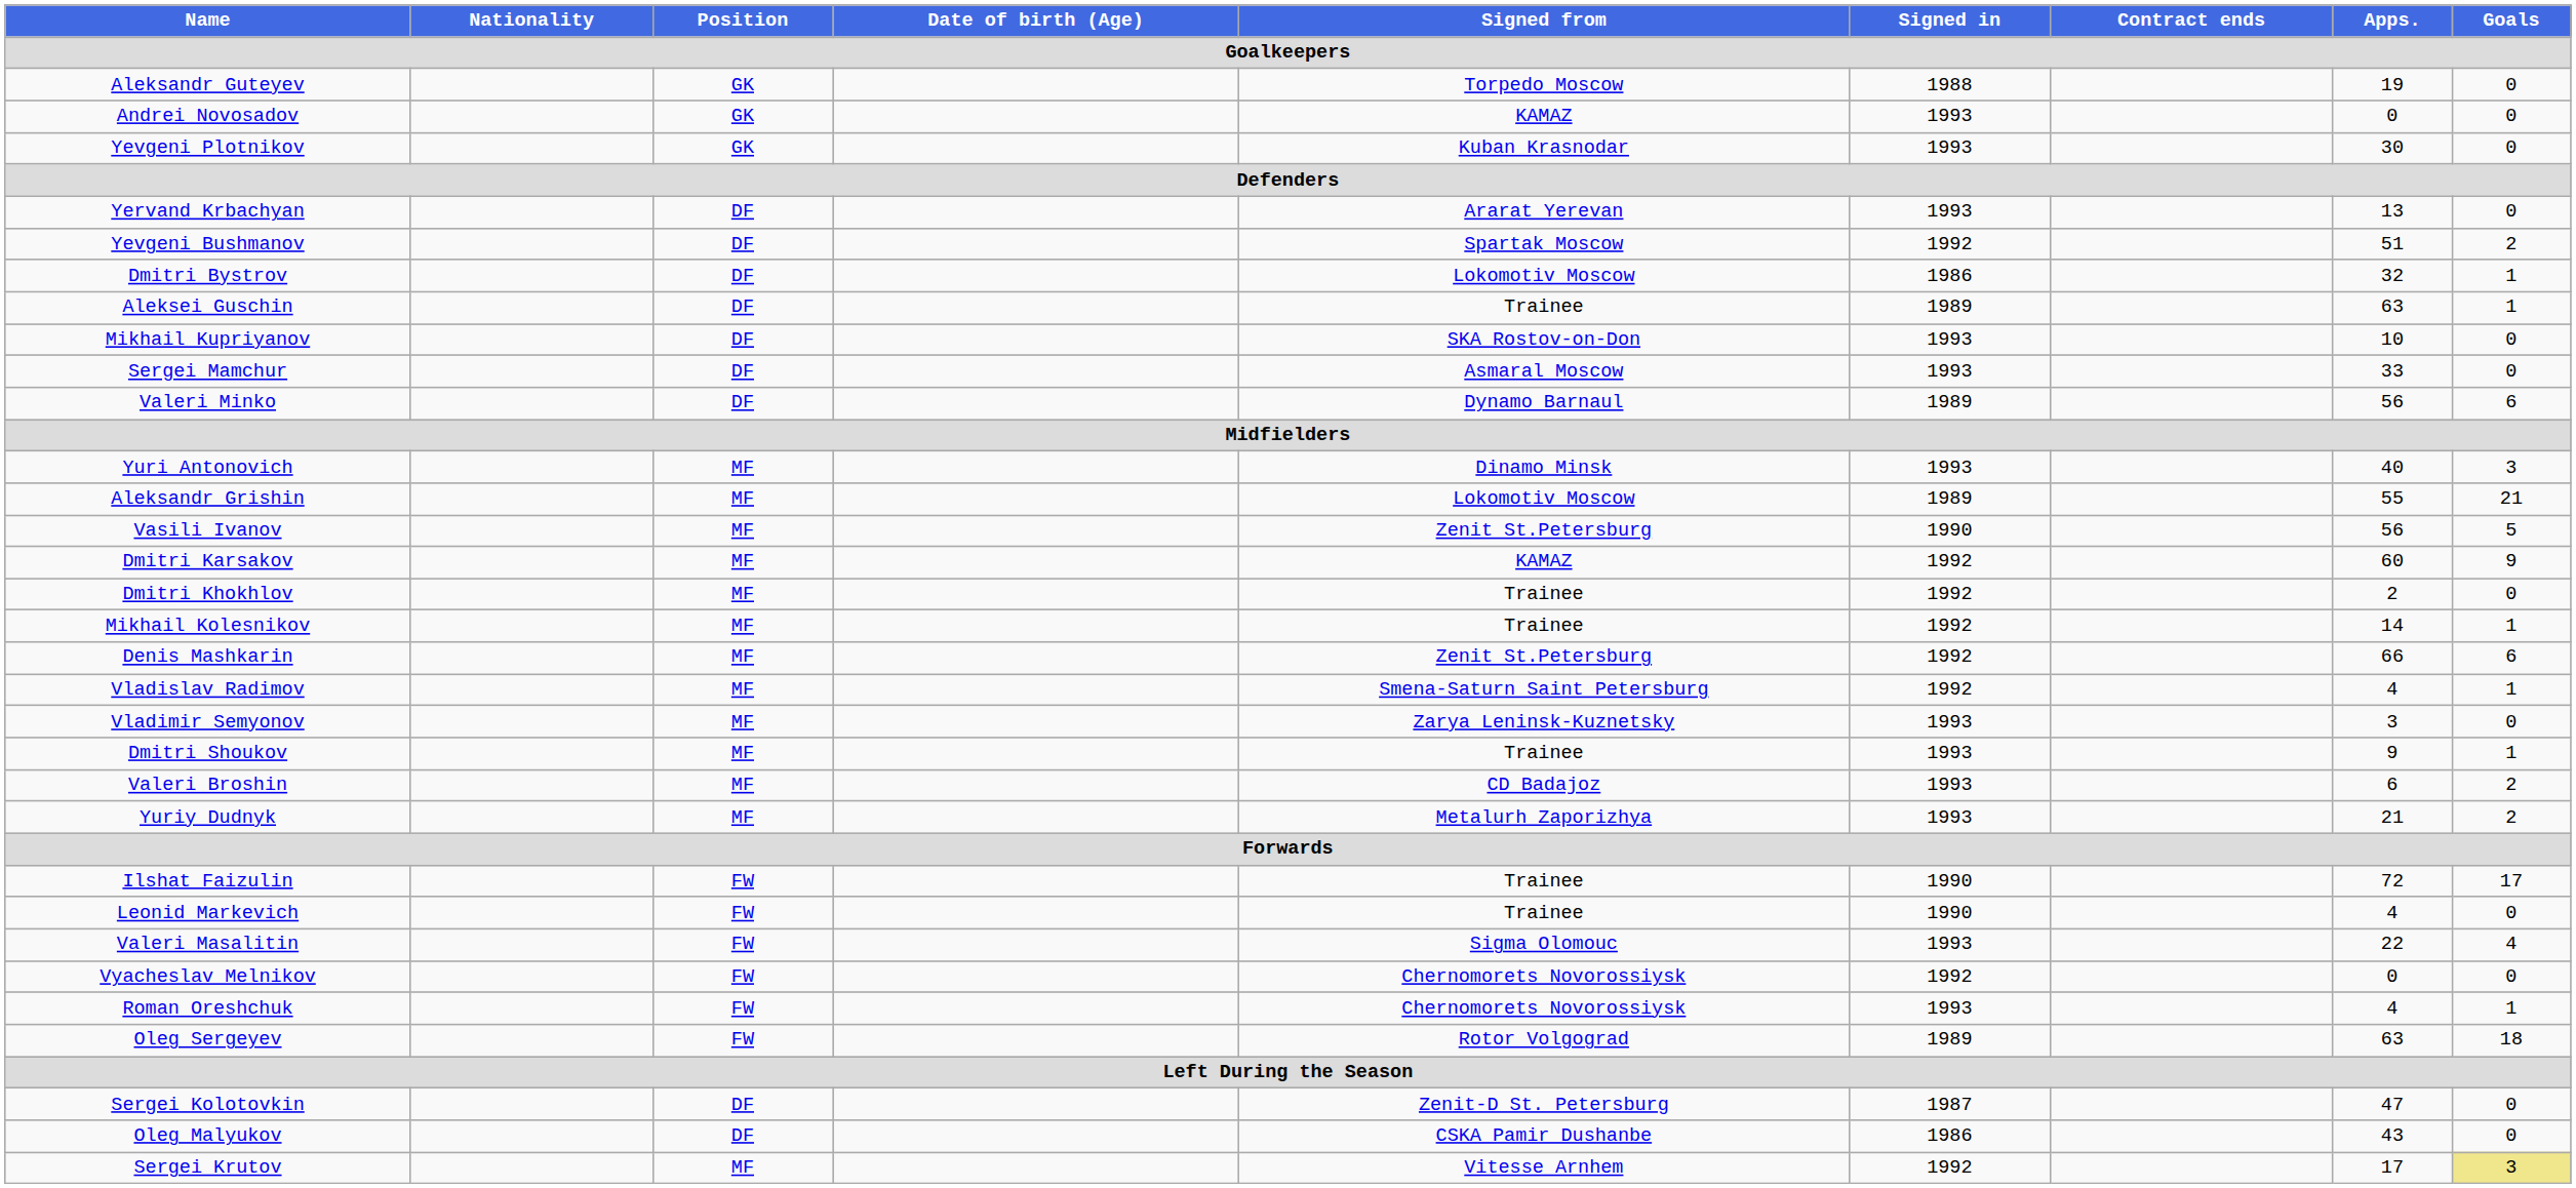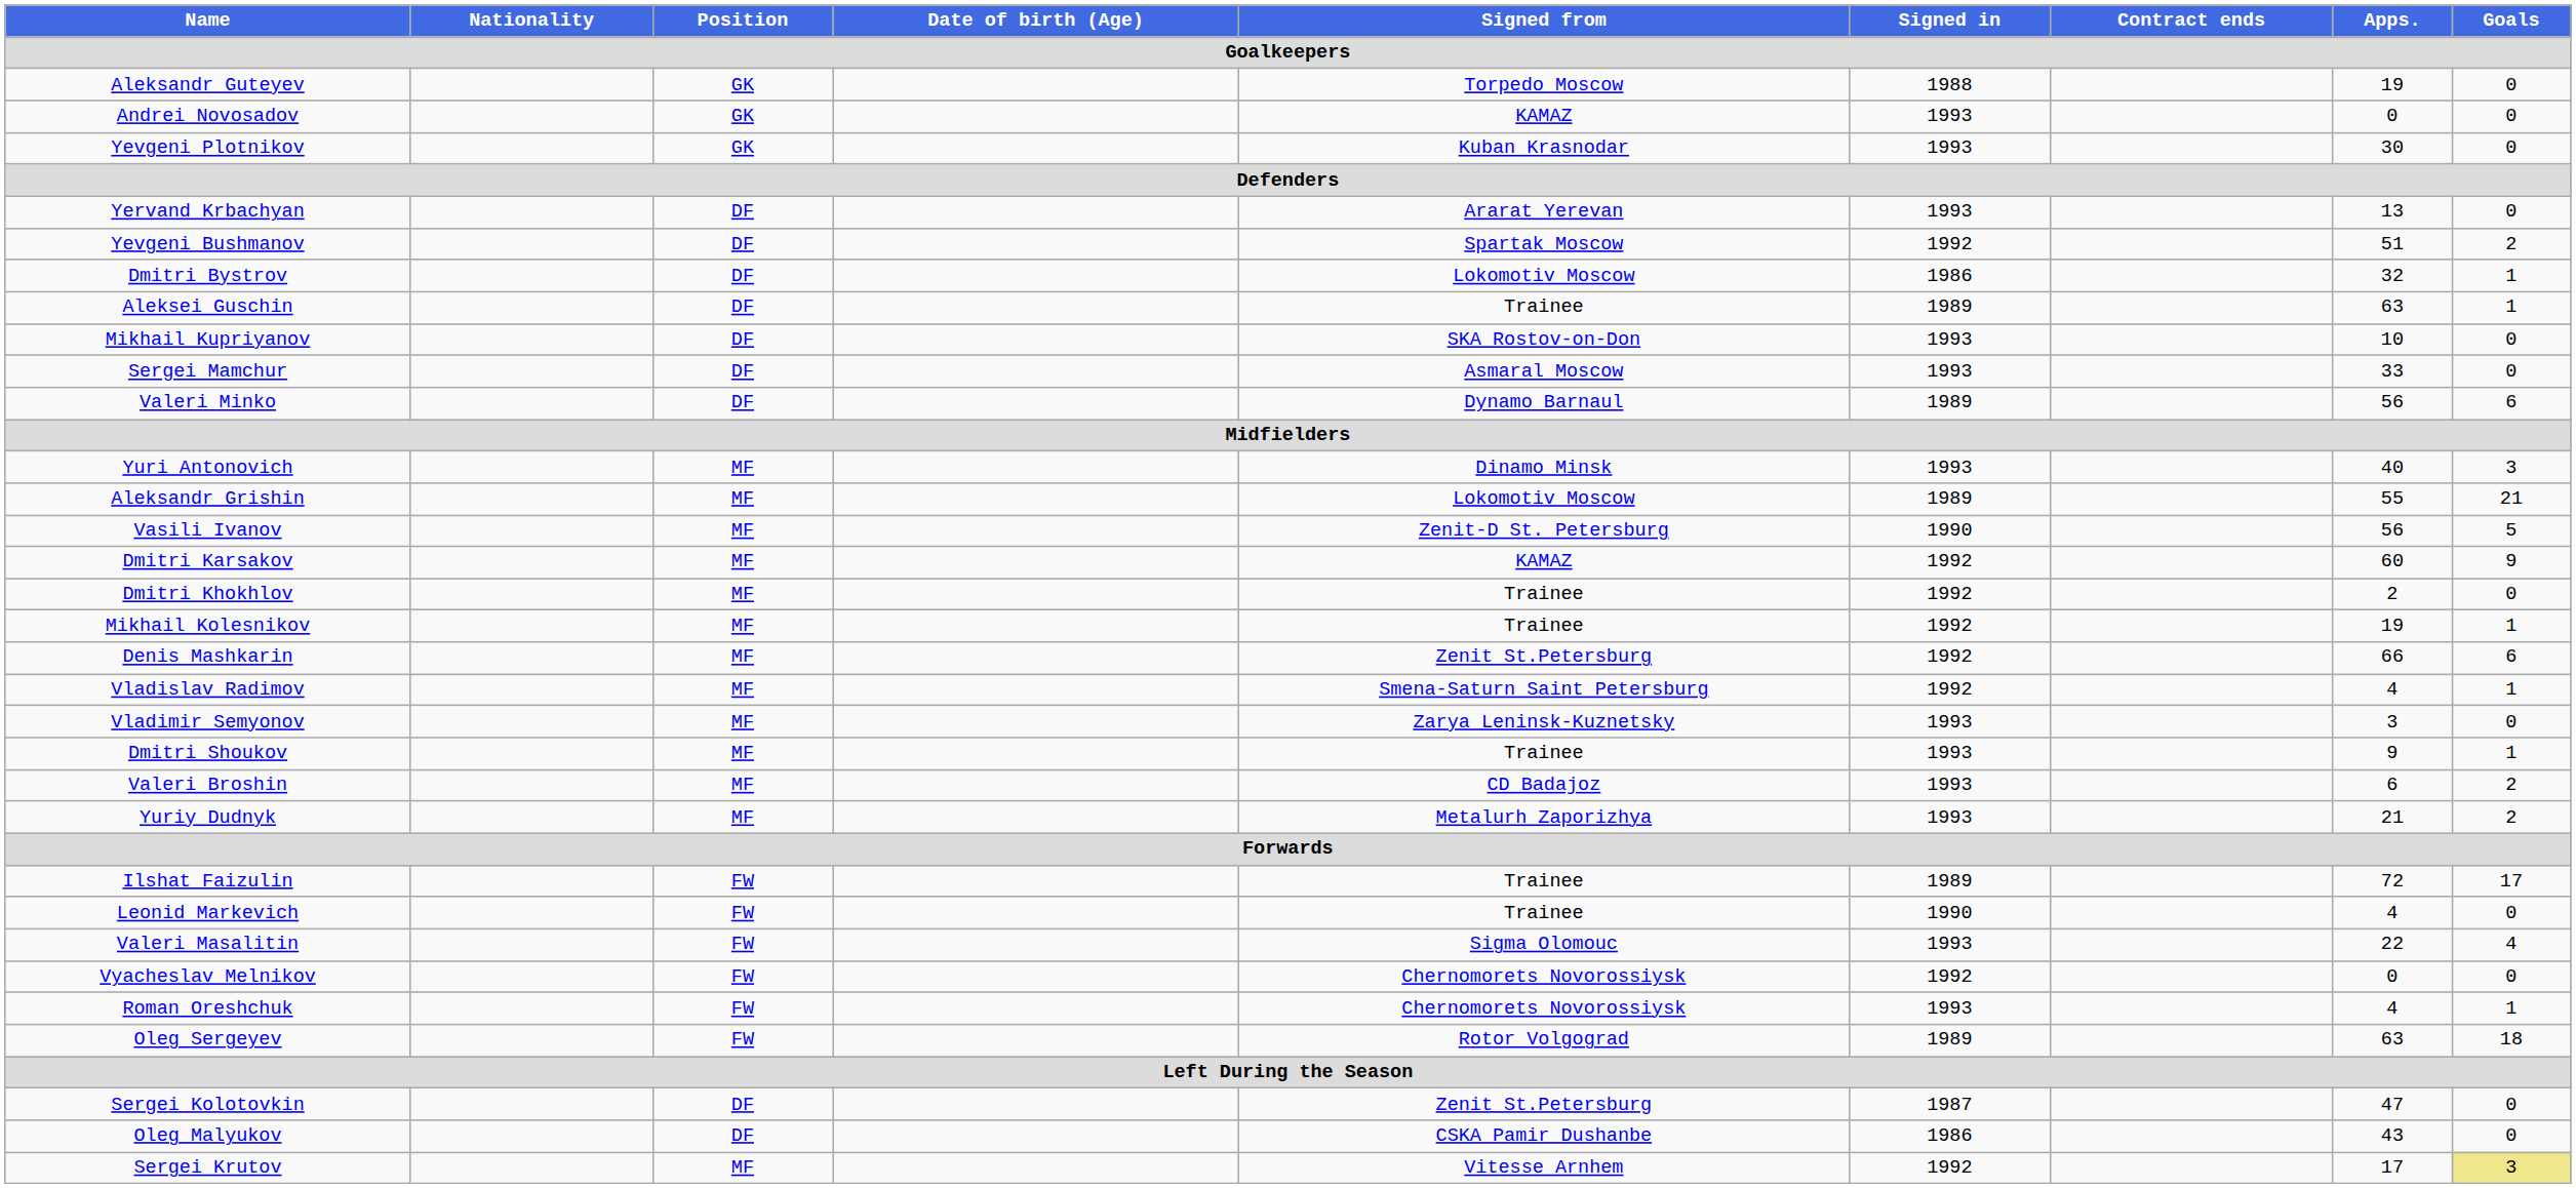 <table class="wikitable"  style="text-align:center; font-size:90%; width:100%;">
 <tr>
 <th style="background:#4169E1; color:white; text-align:center;">Name</th>
 <th style="background:#4169E1; color:white; text-align:center;">Nationality</th>
 <th style="background:#4169E1; color:white; text-align:center;">Position</th>
 <th style="background:#4169E1; color:white; text-align:center;">Date of birth (Age)</th>
 <th style="background:#4169E1; color:white; text-align:center;">Signed from</th>
 <th style="background:#4169E1; color:white; text-align:center;">Signed in</th>
 <th style="background:#4169E1; color:white; text-align:center;">Contract ends</th>
 <th style="background:#4169E1; color:white; text-align:center;">Apps.</th>
 <th style="background:#4169E1; color:white; text-align:center;">Goals</th>
 </tr>
 <tr>
 <th colspan="11"  style="background:#dcdcdc; text-align:center;">Goalkeepers</th>
 </tr>
 <tr>
 <td><a href='#'>Aleksandr Guteyev</a></td>
 <td></td>
 <td><a href='#'>GK</a></td>
 <td></td>
 <td><a href='#'>Torpedo Moscow</a></td>
 <td>1988</td>
 <td></td>
 <td>19</td>
 <td>0</td>
 </tr>
 <tr>
 <td><a href='#'>Andrei Novosadov</a></td>
 <td></td>
 <td><a href='#'>GK</a></td>
 <td></td>
 <td><a href='#'>KAMAZ</a></td>
 <td>1993</td>
 <td></td>
 <td>0</td>
 <td>0</td>
 </tr>
 <tr>
 <td><a href='#'>Yevgeni Plotnikov</a></td>
 <td></td>
 <td><a href='#'>GK</a></td>
 <td></td>
 <td><a href='#'>Kuban Krasnodar</a></td>
 <td>1993</td>
 <td></td>
 <td>30</td>
 <td>0</td>
 </tr>
 <tr>
 <th colspan="11"  style="background:#dcdcdc; text-align:center;">Defenders</th>
 </tr>
 <tr>
 <td><a href='#'>Yervand Krbachyan</a></td>
 <td></td>
 <td><a href='#'>DF</a></td>
 <td></td>
 <td><a href='#'>Ararat Yerevan</a></td>
 <td>1993</td>
 <td></td>
 <td>13</td>
 <td>0</td>
 </tr>
 <tr>
 <td><a href='#'>Yevgeni Bushmanov</a></td>
 <td></td>
 <td><a href='#'>DF</a></td>
 <td></td>
 <td><a href='#'>Spartak Moscow</a></td>
 <td>1992</td>
 <td></td>
 <td>51</td>
 <td>2</td>
 </tr>
 <tr>
 <td><a href='#'>Dmitri Bystrov</a></td>
 <td></td>
 <td><a href='#'>DF</a></td>
 <td></td>
 <td><a href='#'>Lokomotiv Moscow</a></td>
 <td>1986</td>
 <td></td>
 <td>32</td>
 <td>1</td>
 </tr>
 <tr>
 <td><a href='#'>Aleksei Guschin</a></td>
 <td></td>
 <td><a href='#'>DF</a></td>
 <td></td>
 <td>Trainee</td>
 <td>1989</td>
 <td></td>
 <td>63</td>
 <td>1</td>
 </tr>
 <tr>
 <td><a href='#'>Mikhail Kupriyanov</a></td>
 <td></td>
 <td><a href='#'>DF</a></td>
 <td></td>
 <td><a href='#'>SKA Rostov-on-Don</a></td>
 <td>1993</td>
 <td></td>
 <td>10</td>
 <td>0</td>
 </tr>
 <tr>
 <td><a href='#'>Sergei Mamchur</a></td>
 <td></td>
 <td><a href='#'>DF</a></td>
 <td></td>
 <td><a href='#'>Asmaral Moscow</a></td>
 <td>1993</td>
 <td></td>
 <td>33</td>
 <td>0</td>
 </tr>
 <tr>
 <td><a href='#'>Valeri Minko</a></td>
 <td></td>
 <td><a href='#'>DF</a></td>
 <td></td>
 <td><a href='#'>Dynamo Barnaul</a></td>
 <td>1989</td>
 <td></td>
 <td>56</td>
 <td>6</td>
 </tr>
 <tr>
 <th colspan="11"  style="background:#dcdcdc; text-align:center;">Midfielders</th>
 </tr>
 <tr>
 <td><a href='#'>Yuri Antonovich</a></td>
 <td></td>
 <td><a href='#'>MF</a></td>
 <td></td>
 <td><a href='#'>Dinamo Minsk</a></td>
 <td>1993</td>
 <td></td>
 <td>40</td>
 <td>3</td>
 </tr>
 <tr>
 <td><a href='#'>Aleksandr Grishin</a></td>
 <td></td>
 <td><a href='#'>MF</a></td>
 <td></td>
 <td><a href='#'>Lokomotiv Moscow</a></td>
 <td>1989</td>
 <td></td>
 <td>55</td>
 <td>21</td>
 </tr>
 <tr>
 <td><a href='#'>Vasili Ivanov</a></td>
 <td></td>
 <td><a href='#'>MF</a></td>
 <td></td>
-<td><a href='#'>Zenit St.Petersburg</a></td>
+<td><a href='#'>Zenit-D St. Petersburg</a></td>
 <td>1990</td>
 <td></td>
 <td>56</td>
 <td>5</td>
 </tr>
 <tr>
 <td><a href='#'>Dmitri Karsakov</a></td>
 <td></td>
 <td><a href='#'>MF</a></td>
 <td></td>
 <td><a href='#'>KAMAZ</a></td>
 <td>1992</td>
 <td></td>
 <td>60</td>
 <td>9</td>
 </tr>
 <tr>
 <td><a href='#'>Dmitri Khokhlov</a></td>
 <td></td>
 <td><a href='#'>MF</a></td>
 <td></td>
 <td>Trainee</td>
 <td>1992</td>
 <td></td>
 <td>2</td>
 <td>0</td>
 </tr>
 <tr>
 <td><a href='#'>Mikhail Kolesnikov</a></td>
 <td></td>
 <td><a href='#'>MF</a></td>
 <td></td>
 <td>Trainee</td>
 <td>1992</td>
 <td></td>
-<td>14</td>
+<td>19</td>
 <td>1</td>
 </tr>
 <tr>
 <td><a href='#'>Denis Mashkarin</a></td>
 <td></td>
 <td><a href='#'>MF</a></td>
 <td></td>
 <td><a href='#'>Zenit St.Petersburg</a></td>
 <td>1992</td>
 <td></td>
 <td>66</td>
 <td>6</td>
 </tr>
 <tr>
 <td><a href='#'>Vladislav Radimov</a></td>
 <td></td>
 <td><a href='#'>MF</a></td>
 <td></td>
 <td><a href='#'>Smena-Saturn Saint Petersburg</a></td>
 <td>1992</td>
 <td></td>
 <td>4</td>
 <td>1</td>
 </tr>
 <tr>
 <td><a href='#'>Vladimir Semyonov</a></td>
 <td></td>
 <td><a href='#'>MF</a></td>
 <td></td>
 <td><a href='#'>Zarya Leninsk-Kuznetsky</a></td>
 <td>1993</td>
 <td></td>
 <td>3</td>
 <td>0</td>
 </tr>
 <tr>
 <td><a href='#'>Dmitri Shoukov</a></td>
 <td></td>
 <td><a href='#'>MF</a></td>
 <td></td>
 <td>Trainee</td>
 <td>1993</td>
 <td></td>
 <td>9</td>
 <td>1</td>
 </tr>
 <tr>
 <td><a href='#'>Valeri Broshin</a></td>
 <td></td>
 <td><a href='#'>MF</a></td>
 <td></td>
 <td><a href='#'>CD Badajoz</a></td>
 <td>1993</td>
 <td></td>
 <td>6</td>
 <td>2</td>
 </tr>
 <tr>
 <td><a href='#'>Yuriy Dudnyk</a></td>
 <td></td>
 <td><a href='#'>MF</a></td>
 <td></td>
 <td><a href='#'>Metalurh Zaporizhya</a></td>
 <td>1993</td>
 <td></td>
 <td>21</td>
 <td>2</td>
 </tr>
 <tr>
 <th colspan="11"  style="background:#dcdcdc; text-align:center;">Forwards</th>
 </tr>
 <tr>
 <td><a href='#'>Ilshat Faizulin</a></td>
 <td></td>
 <td><a href='#'>FW</a></td>
 <td></td>
 <td>Trainee</td>
-<td>1990</td>
+<td>1989</td>
 <td></td>
 <td>72</td>
 <td>17</td>
 </tr>
 <tr>
 <td><a href='#'>Leonid Markevich</a></td>
 <td></td>
 <td><a href='#'>FW</a></td>
 <td></td>
 <td>Trainee</td>
 <td>1990</td>
 <td></td>
 <td>4</td>
 <td>0</td>
 </tr>
 <tr>
 <td><a href='#'>Valeri Masalitin</a></td>
 <td></td>
 <td><a href='#'>FW</a></td>
 <td></td>
 <td><a href='#'>Sigma Olomouc</a></td>
 <td>1993</td>
 <td></td>
 <td>22</td>
 <td>4</td>
 </tr>
 <tr>
 <td><a href='#'>Vyacheslav Melnikov</a></td>
 <td></td>
 <td><a href='#'>FW</a></td>
 <td></td>
 <td><a href='#'>Chernomorets Novorossiysk</a></td>
 <td>1992</td>
 <td></td>
 <td>0</td>
 <td>0</td>
 </tr>
 <tr>
 <td><a href='#'>Roman Oreshchuk</a></td>
 <td></td>
 <td><a href='#'>FW</a></td>
 <td></td>
 <td><a href='#'>Chernomorets Novorossiysk</a></td>
 <td>1993</td>
 <td></td>
 <td>4</td>
 <td>1</td>
 </tr>
 <tr>
 <td><a href='#'>Oleg Sergeyev</a></td>
 <td></td>
 <td><a href='#'>FW</a></td>
 <td></td>
 <td><a href='#'>Rotor Volgograd</a></td>
 <td>1989</td>
 <td></td>
 <td>63</td>
 <td>18</td>
 </tr>
 <tr>
 <th colspan="11"  style="background:#dcdcdc; text-align:center;">Left During the Season</th>
 </tr>
 <tr>
 <td><a href='#'>Sergei Kolotovkin</a></td>
 <td></td>
 <td><a href='#'>DF</a></td>
 <td></td>
-<td><a href='#'>Zenit-D St. Petersburg</a></td>
+<td><a href='#'>Zenit St.Petersburg</a></td>
 <td>1987</td>
 <td></td>
 <td>47</td>
 <td>0</td>
 </tr>
 <tr>
 <td><a href='#'>Oleg Malyukov</a></td>
 <td></td>
 <td><a href='#'>DF</a></td>
 <td></td>
 <td><a href='#'>CSKA Pamir Dushanbe</a></td>
 <td>1986</td>
 <td></td>
 <td>43</td>
 <td>0</td>
 </tr>
 <tr>
 <td><a href='#'>Sergei Krutov</a></td>
 <td></td>
 <td><a href='#'>MF</a></td>
 <td></td>
 <td><a href='#'>Vitesse Arnhem</a></td>
 <td>1992</td>
 <td></td>
 <td>17</td>
 <td style="background: khaki;">3</td>
 </tr>
 </table>
